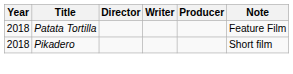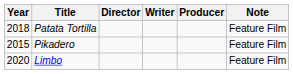 <table class="wikitable sortable">
 <tr>
 <th>Year</th>
 <th>Title</th>
 <th>Director</th>
 <th>Writer</th>
 <th>Producer</th>
 <th>Note</th>
 </tr>
 <tr>
 <td>2018</td>
 <td><em>Patata Tortilla </em></td>
 <td style="text-align:center;"></td>
 <td style="text-align:center;"></td>
 <td style="text-align:center;"></td>
 <td>Feature Film</td>
 </tr>
 <tr>
-<td>2018</td>
+<td>2015</td>
 <td><em>Pikadero</em></td>
 <td style="text-align:center;"></td>
 <td style="text-align:center;"></td>
 <td style="text-align:center;"></td>
-<td>Short film</td>
+<td>Feature Film</td>
+</tr>
+<tr>
+<td>2020</td>
+<td><em><a href='#'>Limbo</a></em></td>
+<td style="text-align:center;"></td>
+<td style="text-align:center;"></td>
+<td style="text-align:center;"></td>
+<td>Feature Film</td>
 </tr>
 </table>
